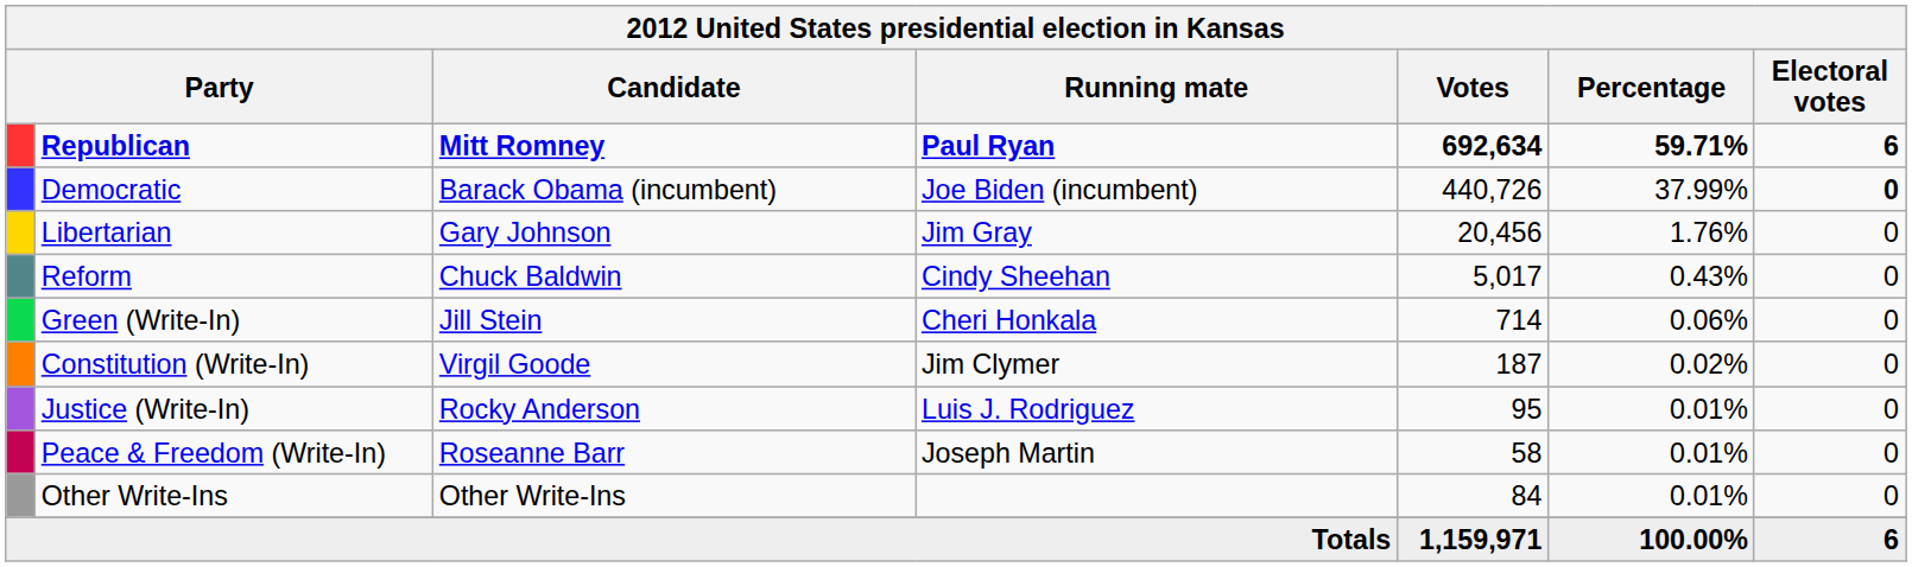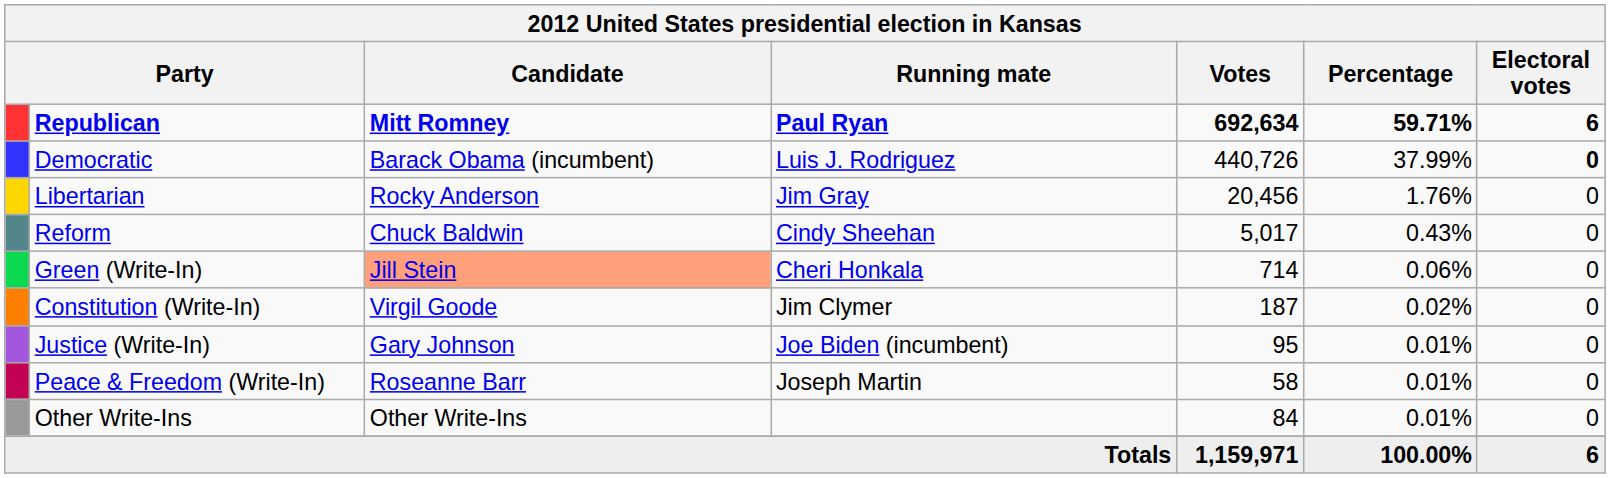 <table class="wikitable" style="font-size: 95%;">
 <tr>
 <th colspan="7">2012 United States presidential election in Kansas</th>
 </tr>
 <tr>
 <th colspan="2" style="width: 15em">Party</th>
 <th style="width: 17em">Candidate</th>
 <th style="width: 17em">Running mate</th>
 <th style="width: 5em">Votes</th>
 <th style="width: 7em">Percentage</th>
 <th style="width: 5em">Electoral votes</th>
 </tr>
 <tr>
 <th style="background-color:#FF3333; width: 3px"></th>
 <td style="width: 130px"><strong><a href='#'>Republican</a></strong></td>
 <td><strong><a href='#'>Mitt Romney</a></strong></td>
 <td><strong><a href='#'>Paul Ryan</a></strong></td>
 <td align="right"><strong>692,634</strong></td>
 <td align="right"><strong>59.71%</strong></td>
 <td align="right"><strong>6</strong></td>
 </tr>
 <tr>
 <th style="background-color:#3333FF; width: 3px"></th>
 <td style="width: 130px"><a href='#'>Democratic</a></td>
 <td><a href='#'>Barack Obama</a> (incumbent)</td>
-<td><a href='#'>Joe Biden</a> (incumbent)</td>
+<td><a href='#'>Luis J. Rodriguez</a></td>
 <td align="right">440,726</td>
 <td align="right">37.99%</td>
 <td align="right"><strong>0</strong></td>
 </tr>
 <tr>
 <th style="background-color:#FFD700; width: 3px"></th>
 <td style="width: 130px"><a href='#'>Libertarian</a></td>
-<td><a href='#'>Gary Johnson</a></td>
+<td><a href='#'>Rocky Anderson</a></td>
 <td><a href='#'>Jim Gray</a></td>
 <td align="right">20,456</td>
 <td align="right">1.76%</td>
 <td align="right">0</td>
 </tr>
 <tr>
 <th style="background-color:#53868B; width: 3px"></th>
 <td style="width: 130px"><a href='#'>Reform</a></td>
 <td><a href='#'>Chuck Baldwin</a></td>
 <td><a href='#'>Cindy Sheehan</a></td>
 <td align="right">5,017</td>
 <td align="right">0.43%</td>
 <td align="right">0</td>
 </tr>
 <tr>
 <th style="background-color:#0BDA51; width: 3px"></th>
 <td style="width: 130px"><a href='#'>Green</a> (Write-In)</td>
-<td><a href='#'>Jill Stein</a></td>
+<td style="background: lightsalmon;"><a href='#'>Jill Stein</a></td>
 <td><a href='#'>Cheri Honkala</a></td>
 <td align="right">714</td>
 <td align="right">0.06%</td>
 <td align="right">0</td>
 </tr>
 <tr>
 <th style="background-color:#FF7F00; width: 3px"></th>
 <td style="width: 130px"><a href='#'>Constitution</a> (Write-In)</td>
 <td><a href='#'>Virgil Goode</a></td>
 <td>Jim Clymer</td>
 <td align="right">187</td>
 <td align="right">0.02%</td>
 <td align="right">0</td>
 </tr>
 <tr>
 <th style="background-color:#A356DE; width: 3px"></th>
 <td style="width: 130px"><a href='#'>Justice</a> (Write-In)</td>
-<td><a href='#'>Rocky Anderson</a></td>
-<td><a href='#'>Luis J. Rodriguez</a></td>
+<td><a href='#'>Gary Johnson</a></td>
+<td><a href='#'>Joe Biden</a> (incumbent)</td>
 <td align="right">95</td>
 <td align="right">0.01%</td>
 <td align="right">0</td>
 </tr>
 <tr>
 <th style="background-color:#C40253; width: 3px"></th>
 <td style="width: 130px"><a href='#'>Peace & Freedom</a> (Write-In)</td>
 <td><a href='#'>Roseanne Barr</a></td>
 <td>Joseph Martin</td>
 <td align="right">58</td>
 <td align="right">0.01%</td>
 <td align="right">0</td>
 </tr>
 <tr>
 <th style="background-color:#999999; width: 3px"></th>
 <td style="width: 130px">Other Write-Ins</td>
 <td>Other Write-Ins</td>
 <td></td>
 <td align="right">84</td>
 <td align="right">0.01%</td>
 <td align="right">0</td>
 </tr>
 <tr>
 </tr>
 <tr bgcolor="#EEEEEE">
 <td colspan="4" align="right"><strong>Totals</strong></td>
 <td align="right"><strong>1,159,971</strong></td>
 <td align="right"><strong>100.00%</strong></td>
 <td align="right"><strong>6</strong></td>
 </tr>
 </table>
